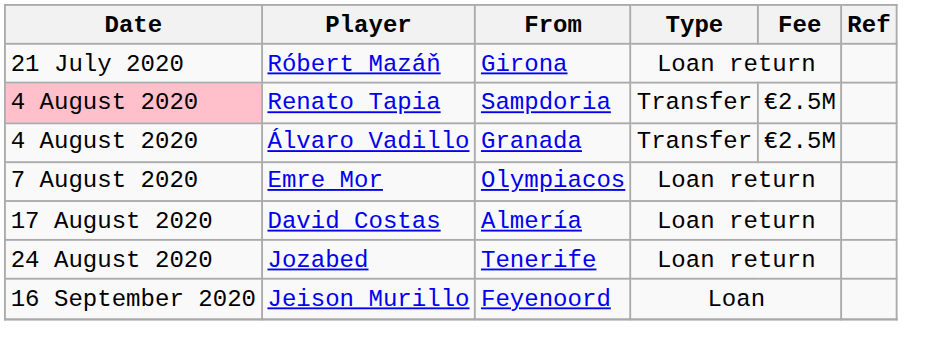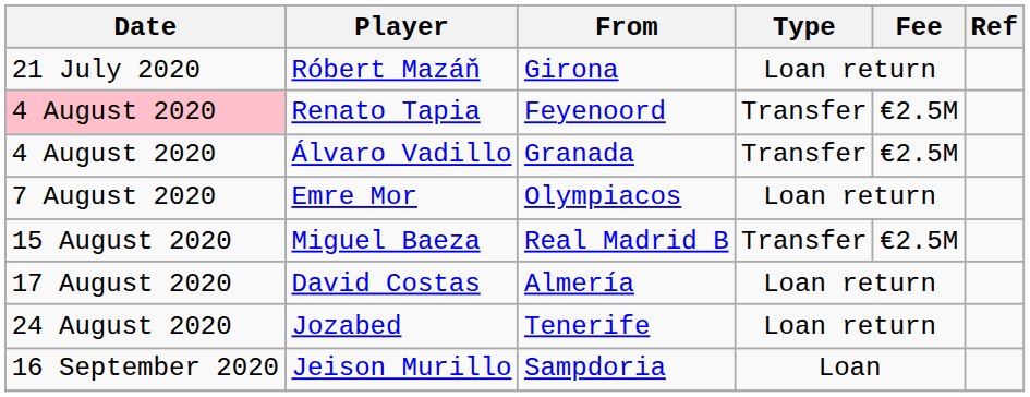 <table class="wikitable">
 <tr>
 <th>Date</th>
 <th>Player</th>
 <th>From</th>
 <th>Type</th>
 <th>Fee</th>
 <th>Ref</th>
 </tr>
 <tr>
 <td>21 July 2020</td>
 <td> <a href='#'>Róbert Mazáň</a></td>
 <td><a href='#'>Girona</a></td>
 <td align=center colspan=2>Loan return</td>
 <td align=center></td>
 </tr>
 <tr>
 <td style="background: pink;">4 August 2020</td>
 <td> <a href='#'>Renato Tapia</a></td>
-<td> <a href='#'>Sampdoria</a></td>
+<td> <a href='#'>Feyenoord</a></td>
 <td align=center>Transfer</td>
 <td align=center>€2.5M</td>
 <td align=center></td>
 </tr>
 <tr>
 <td>4 August 2020</td>
 <td> <a href='#'>Álvaro Vadillo</a></td>
 <td><a href='#'>Granada</a></td>
 <td align=center>Transfer</td>
 <td align=center>€2.5M</td>
 <td align=center></td>
 </tr>
 <tr>
 <td>7 August 2020</td>
 <td> <a href='#'>Emre Mor</a></td>
 <td> <a href='#'>Olympiacos</a></td>
 <td align=center colspan=2>Loan return</td>
 <td align=center></td>
 </tr>
 <tr>
+<td>15 August 2020</td>
+<td> <a href='#'>Miguel Baeza</a></td>
+<td><a href='#'>Real Madrid B</a></td>
+<td align=center>Transfer</td>
+<td align=center>€2.5M</td>
+<td align=center></td>
+</tr>
+<tr>
 <td>17 August 2020</td>
 <td> <a href='#'>David Costas</a></td>
 <td><a href='#'>Almería</a></td>
 <td align=center colspan=2>Loan return</td>
 <td align=center></td>
 </tr>
 <tr>
 <td>24 August 2020</td>
 <td> <a href='#'>Jozabed</a></td>
 <td><a href='#'>Tenerife</a></td>
 <td align=center colspan=2>Loan return</td>
 <td align=center></td>
 </tr>
 <tr>
 <td>16 September 2020</td>
 <td> <a href='#'>Jeison Murillo</a></td>
-<td> <a href='#'>Feyenoord</a></td>
+<td> <a href='#'>Sampdoria</a></td>
 <td align=center colspan=2>Loan</td>
 <td align=center></td>
 </tr>
 <tr>
 </tr>
 </table>
